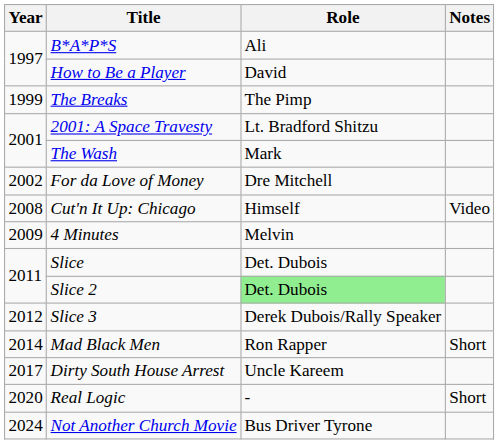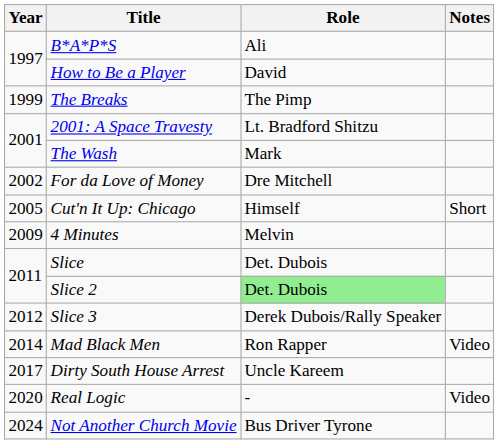 <table class="wikitable plainrowheaders sortable" style="margin-right: 0;">
 <tr>
 <th scope="col">Year</th>
 <th scope="col">Title</th>
 <th scope="col">Role</th>
 <th scope="col" class="unsortable">Notes</th>
 </tr>
 <tr>
 <td rowspan=2>1997</td>
 <td><em><a href='#'>B*A*P*S</a></em></td>
 <td>Ali</td>
 <td></td>
 </tr>
 <tr>
 <td><em><a href='#'>How to Be a Player</a></em></td>
 <td>David</td>
 <td></td>
 </tr>
 <tr>
 <td>1999</td>
 <td><em><a href='#'>The Breaks</a></em></td>
 <td>The Pimp</td>
 <td></td>
 </tr>
 <tr>
 <td rowspan=2>2001</td>
 <td><em><a href='#'>2001: A Space Travesty</a></em></td>
 <td>Lt. Bradford Shitzu</td>
 <td></td>
 </tr>
 <tr>
 <td><em><a href='#'>The Wash</a></em></td>
 <td>Mark</td>
 <td></td>
 </tr>
 <tr>
 <td>2002</td>
 <td><em>For da Love of Money</em></td>
 <td>Dre Mitchell</td>
 <td></td>
 </tr>
 <tr>
-<td>2008</td>
+<td>2005</td>
 <td><em>Cut'n It Up: Chicago</em></td>
 <td>Himself</td>
-<td>Video</td>
+<td>Short</td>
 </tr>
 <tr>
 <td>2009</td>
 <td><em>4 Minutes</em></td>
 <td>Melvin</td>
 <td></td>
 </tr>
 <tr>
 <td rowspan=2>2011</td>
 <td><em>Slice</em></td>
 <td>Det. Dubois</td>
 <td></td>
 </tr>
 <tr>
 <td><em>Slice 2</em></td>
 <td style="background: lightgreen;">Det. Dubois</td>
 <td></td>
 </tr>
 <tr>
 <td>2012</td>
 <td><em>Slice 3</em></td>
 <td>Derek Dubois/Rally Speaker</td>
 <td></td>
 </tr>
 <tr>
 <td>2014</td>
 <td><em>Mad Black Men</em></td>
 <td>Ron Rapper</td>
-<td>Short</td>
+<td>Video</td>
 </tr>
 <tr>
 <td>2017</td>
 <td><em>Dirty South House Arrest</em></td>
 <td>Uncle Kareem</td>
 <td></td>
 </tr>
 <tr>
 <td>2020</td>
 <td><em>Real Logic</em></td>
 <td>-</td>
-<td>Short</td>
+<td>Video</td>
 </tr>
 <tr>
 <td>2024</td>
 <td><em><a href='#'>Not Another Church Movie</a></em></td>
 <td>Bus Driver Tyrone</td>
 <td></td>
 </tr>
 </table>
